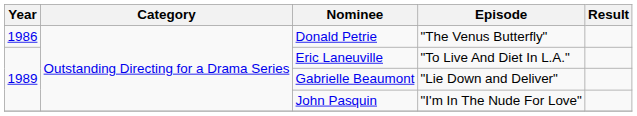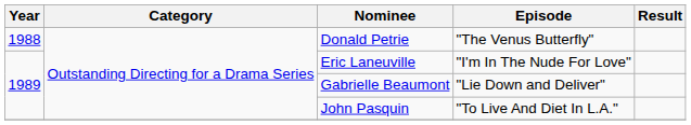 <table class="wikitable">
 <tr>
 <th>Year</th>
 <th>Category</th>
 <th>Nominee</th>
 <th>Episode</th>
 <th>Result</th>
 </tr>
 <tr>
-<td><a href='#'>1986</a></td>
+<td><a href='#'>1988</a></td>
 <td rowspan="4"><a href='#'>Outstanding Directing for a Drama Series</a></td>
 <td><a href='#'>Donald Petrie</a></td>
 <td>"The Venus Butterfly"</td>
 <td></td>
 </tr>
 <tr>
 <td rowspan="3"><a href='#'>1989</a></td>
 <td><a href='#'>Eric Laneuville</a></td>
-<td>"To Live And Diet In L.A."</td>
+<td>"I'm In The Nude For Love"</td>
 <td></td>
 </tr>
 <tr>
 <td><a href='#'>Gabrielle Beaumont</a></td>
 <td>"Lie Down and Deliver"</td>
 <td></td>
 </tr>
 <tr>
 <td><a href='#'>John Pasquin</a></td>
-<td>"I'm In The Nude For Love"</td>
+<td>"To Live And Diet In L.A."</td>
 <td></td>
 </tr>
 <tr>
 </tr>
 </table>
